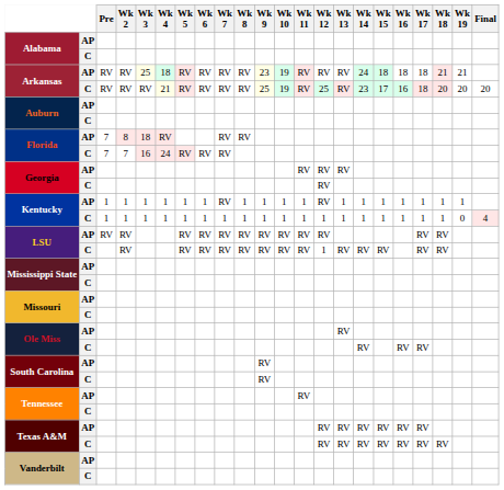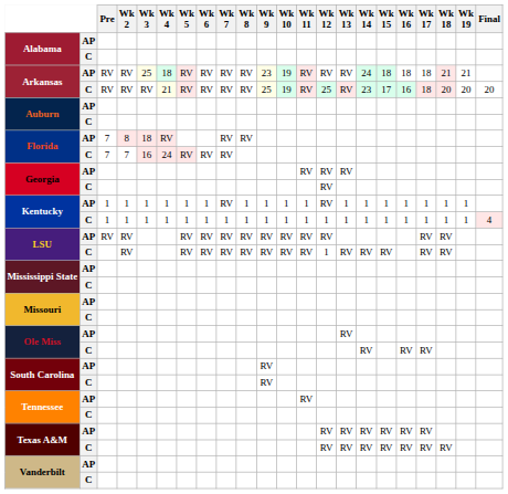 <table class="wikitable" style="white-space:nowrap;font-size:90%;">
 <tr>
 <th colspan=2 style="background:white; border-top-style:hidden; border-left-style:hidden;"> </th>
 <th>Pre</th>
 <th>Wk<br>2</th>
 <th>Wk<br>3</th>
 <th>Wk<br>4</th>
 <th>Wk<br>5</th>
 <th>Wk<br>6</th>
 <th>Wk<br>7</th>
 <th>Wk<br>8</th>
 <th>Wk<br>9</th>
 <th>Wk<br>10</th>
 <th>Wk<br>11</th>
 <th>Wk<br>12</th>
 <th>Wk<br>13</th>
 <th>Wk<br>14</th>
 <th>Wk<br>15</th>
 <th>Wk<br>16</th>
 <th>Wk<br>17</th>
 <th>Wk<br>18</th>
 <th>Wk<br>19</th>
 <th>Final</th>
 </tr>
 <tr style="text-align:center;">
 <th rowspan=2 style="background:#9E1B32; color:#FFFFFF;">Alabama</th>
 <th>AP</th>
 <td style="background:#FFF;"></td>
 <td style="background:#FFF;"></td>
 <td style="background:#FFF;"></td>
 <td style="background:#FFF;"></td>
 <td style="background:#FFF;"></td>
 <td style="background:#FFF;"></td>
 <td style="background:#FFF;"></td>
 <td style="background:#FFF;"></td>
 <td style="background:#FFF;"></td>
 <td style="background:#FFF;"></td>
 <td style="background:#FFF;"></td>
 <td style="background:#FFF;"></td>
 <td style="background:#FFF;"></td>
 <td style="background:#FFF;"></td>
 <td style="background:#FFF;"></td>
 <td style="background:#FFF;"></td>
 <td style="background:#FFF;"></td>
 <td style="background:#FFF;"></td>
 <td style="background:#FFF;"></td>
 <td style="background:#FFF;"></td>
 </tr>
 <tr style="text-align:center;">
 <th>C</th>
 <td style="background:#FFF;"></td>
 <td style="background:#FFF;"></td>
 <td style="background:#FFF;"></td>
 <td style="background:#FFF;"></td>
 <td style="background:#FFF;"></td>
 <td style="background:#FFF;"></td>
 <td style="background:#FFF;"></td>
 <td style="background:#FFF;"></td>
 <td style="background:#FFF;"></td>
 <td style="background:#FFF;"></td>
 <td style="background:#FFF;"></td>
 <td style="background:#FFF;"></td>
 <td style="background:#FFF;"></td>
 <td style="background:#FFF;"></td>
 <td style="background:#FFF;"></td>
 <td style="background:#FFF;"></td>
 <td style="background:#FFF;"></td>
 <td style="background:#FFF;"></td>
 <td style="background:#FFF;"></td>
 <td style="background:#FFF;"></td>
 </tr>
 <tr style="text-align:center;">
 <th rowspan=2 style="background:#9D2235; color:#FFFFFF;">Arkansas</th>
 <th>AP</th>
 <td style="background:#FFF;">RV</td>
 <td style="background:#FFF;">RV</td>
 <td style="background:#FFFFE6;">25</td>
 <td style="background:#D8FFEB;">18</td>
 <td style="background:#FFE6E6;">RV</td>
 <td style="background:#FFF;">RV</td>
 <td style="background:#FFF;">RV</td>
 <td style="background:#FFF;">RV</td>
 <td style="background:#FFFFE6;">23</td>
 <td style="background:#D8FFEB;">19</td>
 <td style="background:#FFE6E6;">RV</td>
 <td style="background:#FFF;">RV</td>
 <td style="background:#FFF;">RV</td>
 <td style="background:#D8FFEB;">24</td>
 <td style="background:#D8FFEB;">18</td>
 <td style="background:#FFF;">18</td>
 <td style="background:#FFF;">18</td>
 <td style="background:#FFE6E6;">21</td>
 <td style="background:#FFF;">21</td>
 <td style="background:#FFF;"></td>
 </tr>
 <tr style="text-align:center;">
 <th>C</th>
 <td style="background:#FFF;">RV</td>
 <td style="background:#FFF;">RV</td>
 <td style="background:#FFF;">RV</td>
 <td style="background:#FFFFE6;">21</td>
 <td style="background:#FFE6E6;">RV</td>
 <td style="background:#FFF;">RV</td>
 <td style="background:#FFF;">RV</td>
 <td style="background:#FFF;">RV</td>
 <td style="background:#FFFFE6;">25</td>
 <td style="background:#D8FFEB;">19</td>
 <td style="background:#FFE6E6;">RV</td>
 <td style="background:#D8FFEB;">25</td>
 <td style="background:#FFE6E6;">RV</td>
 <td style="background:#D8FFEB;">23</td>
 <td style="background:#D8FFEB;">17</td>
 <td style="background:#D8FFEB;">16</td>
 <td style="background:#FFE6E6;">18</td>
 <td style="background:#FFE6E6;">20</td>
 <td style="background:#FFF;">20</td>
 <td style="background:#FFF;">20</td>
 </tr>
 <tr style="text-align:center;">
 <th rowspan=2 style="background:#03244D; color:#F26522;">Auburn</th>
 <th>AP</th>
 <td style="background:#FFF;"></td>
 <td style="background:#FFF;"></td>
 <td style="background:#FFF;"></td>
 <td style="background:#FFF;"></td>
 <td style="background:#FFF;"></td>
 <td style="background:#FFF;"></td>
 <td style="background:#FFF;"></td>
 <td style="background:#FFF;"></td>
 <td style="background:#FFF;"></td>
 <td style="background:#FFF;"></td>
 <td style="background:#FFF;"></td>
 <td style="background:#FFF;"></td>
 <td style="background:#FFF;"></td>
 <td style="background:#FFF;"></td>
 <td style="background:#FFF;"></td>
 <td style="background:#FFF;"></td>
 <td style="background:#FFF;"></td>
 <td style="background:#FFF;"></td>
 <td style="background:#FFF;"></td>
 <td style="background:#FFF;"></td>
 </tr>
 <tr style="text-align:center;">
 <th>C</th>
 <td style="background:#FFF;"></td>
 <td style="background:#FFF;"></td>
 <td style="background:#FFF;"></td>
 <td style="background:#FFF;"></td>
 <td style="background:#FFF;"></td>
 <td style="background:#FFF;"></td>
 <td style="background:#FFF;"></td>
 <td style="background:#FFF;"></td>
 <td style="background:#FFF;"></td>
 <td style="background:#FFF;"></td>
 <td style="background:#FFF;"></td>
 <td style="background:#FFF;"></td>
 <td style="background:#FFF;"></td>
 <td style="background:#FFF;"></td>
 <td style="background:#FFF;"></td>
 <td style="background:#FFF;"></td>
 <td style="background:#FFF;"></td>
 <td style="background:#FFF;"></td>
 <td style="background:#FFF;"></td>
 <td style="background:#FFF;"></td>
 </tr>
 <tr style="text-align:center;">
 <th rowspan=2 style="background:#003087; color:#FA4616;">Florida</th>
 <th>AP</th>
 <td style="background:#FFF;">7</td>
 <td style="background:#FFE6E6;">8</td>
 <td style="background:#FFE6E6;">18</td>
 <td style="background:#FFE6E6;">RV</td>
 <td style="background:#FFF;"></td>
 <td style="background:#FFF;"></td>
 <td style="background:#FFF;">RV</td>
 <td style="background:#FFF;">RV</td>
 <td style="background:#FFF;"></td>
 <td style="background:#FFF;"></td>
 <td style="background:#FFF;"></td>
 <td style="background:#FFF;"></td>
 <td style="background:#FFF;"></td>
 <td style="background:#FFF;"></td>
 <td style="background:#FFF;"></td>
 <td style="background:#FFF;"></td>
 <td style="background:#FFF;"></td>
 <td style="background:#FFF;"></td>
 <td style="background:#FFF;"></td>
 <td style="background:#FFF;"></td>
 </tr>
 <tr style="text-align:center;">
 <th>C</th>
 <td style="background:#FFF;">7</td>
 <td style="background:#FFF;">7</td>
 <td style="background:#FFE6E6;">16</td>
 <td style="background:#FFE6E6;">24</td>
 <td style="background:#FFE6E6;">RV</td>
 <td style="background:#FFF;">RV</td>
 <td style="background:#FFF;">RV</td>
 <td style="background:#FFF;"></td>
 <td style="background:#FFF;"></td>
 <td style="background:#FFF;"></td>
 <td style="background:#FFF;"></td>
 <td style="background:#FFF;"></td>
 <td style="background:#FFF;"></td>
 <td style="background:#FFF;"></td>
 <td style="background:#FFF;"></td>
 <td style="background:#FFF;"></td>
 <td style="background:#FFF;"></td>
 <td style="background:#FFF;"></td>
 <td style="background:#FFF;"></td>
 <td style="background:#FFF;"></td>
 </tr>
 <tr style="text-align:center;">
 <th rowspan=2 style="background:#D60022; color:#000000;">Georgia</th>
 <th>AP</th>
 <td style="background:#FFF;"></td>
 <td style="background:#FFF;"></td>
 <td style="background:#FFF;"></td>
 <td style="background:#FFF;"></td>
 <td style="background:#FFF;"></td>
 <td style="background:#FFF;"></td>
 <td style="background:#FFF;"></td>
 <td style="background:#FFF;"></td>
 <td style="background:#FFF;"></td>
 <td style="background:#FFF;"></td>
 <td style="background:#FFF;">RV</td>
 <td style="background:#FFF;">RV</td>
 <td style="background:#FFF;">RV</td>
 <td style="background:#FFF;"></td>
 <td style="background:#FFF;"></td>
 <td style="background:#FFF;"></td>
 <td style="background:#FFF;"></td>
 <td style="background:#FFF;"></td>
 <td style="background:#FFF;"></td>
 <td style="background:#FFF;"></td>
 </tr>
 <tr style="text-align:center;">
 <th>C</th>
 <td style="background:#FFF;"></td>
 <td style="background:#FFF;"></td>
 <td style="background:#FFF;"></td>
 <td style="background:#FFF;"></td>
 <td style="background:#FFF;"></td>
 <td style="background:#FFF;"></td>
 <td style="background:#FFF;"></td>
 <td style="background:#FFF;"></td>
 <td style="background:#FFF;"></td>
 <td style="background:#FFF;"></td>
 <td style="background:#FFF;"></td>
 <td style="background:#FFF;">RV</td>
 <td style="background:#FFF;"></td>
 <td style="background:#FFF;"></td>
 <td style="background:#FFF;"></td>
 <td style="background:#FFF;"></td>
 <td style="background:#FFF;"></td>
 <td style="background:#FFF;"></td>
 <td style="background:#FFF;"></td>
 <td style="background:#FFF;"></td>
 </tr>
 <tr style="text-align:center;">
 <th rowspan=2 style="background:#0033A0; color:#FFFFFF;">Kentucky</th>
 <th>AP</th>
 <td style="background:#FFF;">1</td>
 <td style="background:#FFF;">1</td>
 <td style="background:#FFF;">1</td>
 <td style="background:#FFF;">1</td>
 <td style="background:#FFF;">1</td>
 <td style="background:#FFF;">1</td>
 <td style="background:#FFF;">RV</td>
 <td style="background:#FFF;">1</td>
 <td style="background:#FFF;">1</td>
 <td style="background:#FFF;">1</td>
 <td style="background:#FFF;">1</td>
 <td style="background:#FFF;">RV</td>
 <td style="background:#FFF;">1</td>
 <td style="background:#FFF;">1</td>
 <td style="background:#FFF;">1</td>
 <td style="background:#FFF;">1</td>
 <td style="background:#FFF;">1</td>
 <td style="background:#FFF;">1</td>
 <td style="background:#FFF;">1</td>
 <td style="background:#FFF;"></td>
 </tr>
 <tr style="text-align:center;">
 <th>C</th>
 <td style="background:#FFF;">1</td>
 <td style="background:#FFF;">1</td>
 <td style="background:#FFF;">1</td>
 <td style="background:#FFF;">1</td>
 <td style="background:#FFF;">1</td>
 <td style="background:#FFF;">1</td>
 <td style="background:#FFF;">1</td>
 <td style="background:#FFF;">1</td>
 <td style="background:#FFF;">1</td>
 <td style="background:#FFF;">1</td>
 <td style="background:#FFF;">1</td>
 <td style="background:#FFF;">1</td>
 <td style="background:#FFF;">1</td>
 <td style="background:#FFF;">1</td>
 <td style="background:#FFF;">1</td>
 <td style="background:#FFF;">1</td>
 <td style="background:#FFF;">1</td>
 <td style="background:#FFF;">1</td>
-<td style="background:#FFF;">0</td>
+<td style="background:#FFF;">1</td>
 <td style="background:#FFE6E6;">4</td>
 </tr>
 <tr style="text-align:center;">
 <th rowspan=2 style="background:#461D7C; color:#FDD023;">LSU</th>
 <th>AP</th>
 <td style="background:#FFF;">RV</td>
 <td style="background:#FFF;">RV</td>
 <td style="background:#FFF;"></td>
 <td style="background:#FFF;"></td>
 <td style="background:#FFF;">RV</td>
 <td style="background:#FFF;">RV</td>
 <td style="background:#FFF;">RV</td>
 <td style="background:#FFF;">RV</td>
 <td style="background:#FFF;">RV</td>
 <td style="background:#FFF;">RV</td>
 <td style="background:#FFF;">RV</td>
 <td style="background:#FFF;">RV</td>
 <td style="background:#FFF;"></td>
 <td style="background:#FFF;"></td>
 <td style="background:#FFF;"></td>
 <td style="background:#FFF;"></td>
 <td style="background:#FFF;">RV</td>
 <td style="background:#FFF;">RV</td>
 <td style="background:#FFF;"></td>
 <td style="background:#FFF;"></td>
 </tr>
 <tr style="text-align:center;">
 <th>C</th>
 <td style="background:#FFF;"></td>
 <td style="background:#FFF;">RV</td>
 <td style="background:#FFF;"></td>
 <td style="background:#FFF;"></td>
 <td style="background:#FFF;">RV</td>
 <td style="background:#FFF;">RV</td>
 <td style="background:#FFF;">RV</td>
 <td style="background:#FFF;">RV</td>
 <td style="background:#FFF;">RV</td>
 <td style="background:#FFF;">RV</td>
 <td style="background:#FFF;">RV</td>
 <td style="background:#FFF;">1</td>
 <td style="background:#FFF;">RV</td>
 <td style="background:#FFF;">RV</td>
 <td style="background:#FFF;">RV</td>
 <td style="background:#FFF;"></td>
 <td style="background:#FFF;">RV</td>
 <td style="background:#FFF;">RV</td>
 <td style="background:#FFF;"></td>
 <td style="background:#FFF;"></td>
 </tr>
 <tr style="text-align:center;">
 <th rowspan=2 style="background:#5D1725; color:#FFFFFF;">Mississippi State</th>
 <th>AP</th>
 <td style="background:#FFF;"></td>
 <td style="background:#FFF;"></td>
 <td style="background:#FFF;"></td>
 <td style="background:#FFF;"></td>
 <td style="background:#FFF;"></td>
 <td style="background:#FFF;"></td>
 <td style="background:#FFF;"></td>
 <td style="background:#FFF;"></td>
 <td style="background:#FFF;"></td>
 <td style="background:#FFF;"></td>
 <td style="background:#FFF;"></td>
 <td style="background:#FFF;"></td>
 <td style="background:#FFF;"></td>
 <td style="background:#FFF;"></td>
 <td style="background:#FFF;"></td>
 <td style="background:#FFF;"></td>
 <td style="background:#FFF;"></td>
 <td style="background:#FFF;"></td>
 <td style="background:#FFF;"></td>
 <td style="background:#FFF;"></td>
 </tr>
 <tr style="text-align:center;">
 <th>C</th>
 <td style="background:#FFF;"></td>
 <td style="background:#FFF;"></td>
 <td style="background:#FFF;"></td>
 <td style="background:#FFF;"></td>
 <td style="background:#FFF;"></td>
 <td style="background:#FFF;"></td>
 <td style="background:#FFF;"></td>
 <td style="background:#FFF;"></td>
 <td style="background:#FFF;"></td>
 <td style="background:#FFF;"></td>
 <td style="background:#FFF;"></td>
 <td style="background:#FFF;"></td>
 <td style="background:#FFF;"></td>
 <td style="background:#FFF;"></td>
 <td style="background:#FFF;"></td>
 <td style="background:#FFF;"></td>
 <td style="background:#FFF;"></td>
 <td style="background:#FFF;"></td>
 <td style="background:#FFF;"></td>
 <td style="background:#FFF;"></td>
 </tr>
 <tr style="text-align:center;">
 <th rowspan=2 style="background:#F1B82D; color:#000000;">Missouri</th>
 <th>AP</th>
 <td style="background:#FFF;"></td>
 <td style="background:#FFF;"></td>
 <td style="background:#FFF;"></td>
 <td style="background:#FFF;"></td>
 <td style="background:#FFF;"></td>
 <td style="background:#FFF;"></td>
 <td style="background:#FFF;"></td>
 <td style="background:#FFF;"></td>
 <td style="background:#FFF;"></td>
 <td style="background:#FFF;"></td>
 <td style="background:#FFF;"></td>
 <td style="background:#FFF;"></td>
 <td style="background:#FFF;"></td>
 <td style="background:#FFF;"></td>
 <td style="background:#FFF;"></td>
 <td style="background:#FFF;"></td>
 <td style="background:#FFF;"></td>
 <td style="background:#FFF;"></td>
 <td style="background:#FFF;"></td>
 <td style="background:#FFF;"></td>
 </tr>
 <tr style="text-align:center;">
 <th>C</th>
 <td style="background:#FFF;"></td>
 <td style="background:#FFF;"></td>
 <td style="background:#FFF;"></td>
 <td style="background:#FFF;"></td>
 <td style="background:#FFF;"></td>
 <td style="background:#FFF;"></td>
 <td style="background:#FFF;"></td>
 <td style="background:#FFF;"></td>
 <td style="background:#FFF;"></td>
 <td style="background:#FFF;"></td>
 <td style="background:#FFF;"></td>
 <td style="background:#FFF;"></td>
 <td style="background:#FFF;"></td>
 <td style="background:#FFF;"></td>
 <td style="background:#FFF;"></td>
 <td style="background:#FFF;"></td>
 <td style="background:#FFF;"></td>
 <td style="background:#FFF;"></td>
 <td style="background:#FFF;"></td>
 <td style="background:#FFF;"></td>
 </tr>
 <tr style="text-align:center;">
 <th rowspan=2 style="background:#14213D; color:#CE1126;">Ole Miss</th>
 <th>AP</th>
 <td style="background:#FFF;"></td>
 <td style="background:#FFF;"></td>
 <td style="background:#FFF;"></td>
 <td style="background:#FFF;"></td>
 <td style="background:#FFF;"></td>
 <td style="background:#FFF;"></td>
 <td style="background:#FFF;"></td>
 <td style="background:#FFF;"></td>
 <td style="background:#FFF;"></td>
 <td style="background:#FFF;"></td>
 <td style="background:#FFF;"></td>
 <td style="background:#FFF;"></td>
 <td style="background:#FFF;">RV</td>
 <td style="background:#FFF;"></td>
 <td style="background:#FFF;"></td>
 <td style="background:#FFF;"></td>
 <td style="background:#FFF;"></td>
 <td style="background:#FFF;"></td>
 <td style="background:#FFF;"></td>
 <td style="background:#FFF;"></td>
 </tr>
 <tr style="text-align:center;">
 <th>C</th>
 <td style="background:#FFF;"></td>
 <td style="background:#FFF;"></td>
 <td style="background:#FFF;"></td>
 <td style="background:#FFF;"></td>
 <td style="background:#FFF;"></td>
 <td style="background:#FFF;"></td>
 <td style="background:#FFF;"></td>
 <td style="background:#FFF;"></td>
 <td style="background:#FFF;"></td>
 <td style="background:#FFF;"></td>
 <td style="background:#FFF;"></td>
 <td style="background:#FFF;"></td>
 <td style="background:#FFF;"></td>
 <td style="background:#FFF;">RV</td>
 <td style="background:#FFF;"></td>
 <td style="background:#FFF;">RV</td>
 <td style="background:#FFF;">RV</td>
 <td style="background:#FFF;"></td>
 <td style="background:#FFF;"></td>
 <td style="background:#FFF;"></td>
 </tr>
 <tr style="text-align:center;">
 <th rowspan=2 style="background:#73000A; color:#FFFFFF;">South Carolina</th>
 <th>AP</th>
 <td style="background:#FFF;"></td>
 <td style="background:#FFF;"></td>
 <td style="background:#FFF;"></td>
 <td style="background:#FFF;"></td>
 <td style="background:#FFF;"></td>
 <td style="background:#FFF;"></td>
 <td style="background:#FFF;"></td>
 <td style="background:#FFF;"></td>
 <td style="background:#FFF;">RV</td>
 <td style="background:#FFF;"></td>
 <td style="background:#FFF;"></td>
 <td style="background:#FFF;"></td>
 <td style="background:#FFF;"></td>
 <td style="background:#FFF;"></td>
 <td style="background:#FFF;"></td>
 <td style="background:#FFF;"></td>
 <td style="background:#FFF;"></td>
 <td style="background:#FFF;"></td>
 <td style="background:#FFF;"></td>
 <td style="background:#FFF;"></td>
 </tr>
 <tr style="text-align:center;">
 <th>C</th>
 <td style="background:#FFF;"></td>
 <td style="background:#FFF;"></td>
 <td style="background:#FFF;"></td>
 <td style="background:#FFF;"></td>
 <td style="background:#FFF;"></td>
 <td style="background:#FFF;"></td>
 <td style="background:#FFF;"></td>
 <td style="background:#FFF;"></td>
 <td style="background:#FFF;">RV</td>
 <td style="background:#FFF;"></td>
 <td style="background:#FFF;"></td>
 <td style="background:#FFF;"></td>
 <td style="background:#FFF;"></td>
 <td style="background:#FFF;"></td>
 <td style="background:#FFF;"></td>
 <td style="background:#FFF;"></td>
 <td style="background:#FFF;"></td>
 <td style="background:#FFF;"></td>
 <td style="background:#FFF;"></td>
 <td style="background:#FFF;"></td>
 </tr>
 <tr style="text-align:center;">
 <th rowspan=2 style="background:#FF8200; color:#FFFFFF;">Tennessee</th>
 <th>AP</th>
 <td style="background:#FFF;"></td>
 <td style="background:#FFF;"></td>
 <td style="background:#FFF;"></td>
 <td style="background:#FFF;"></td>
 <td style="background:#FFF;"></td>
 <td style="background:#FFF;"></td>
 <td style="background:#FFF;"></td>
 <td style="background:#FFF;"></td>
 <td style="background:#FFF;"></td>
 <td style="background:#FFF;"></td>
 <td style="background:#FFF;">RV</td>
 <td style="background:#FFF;"></td>
 <td style="background:#FFF;"></td>
 <td style="background:#FFF;"></td>
 <td style="background:#FFF;"></td>
 <td style="background:#FFF;"></td>
 <td style="background:#FFF;"></td>
 <td style="background:#FFF;"></td>
 <td style="background:#FFF;"></td>
 <td style="background:#FFF;"></td>
 </tr>
 <tr style="text-align:center;">
 <th>C</th>
 <td style="background:#FFF;"></td>
 <td style="background:#FFF;"></td>
 <td style="background:#FFF;"></td>
 <td style="background:#FFF;"></td>
 <td style="background:#FFF;"></td>
 <td style="background:#FFF;"></td>
 <td style="background:#FFF;"></td>
 <td style="background:#FFF;"></td>
 <td style="background:#FFF;"></td>
 <td style="background:#FFF;"></td>
 <td style="background:#FFF;"></td>
 <td style="background:#FFF;"></td>
 <td style="background:#FFF;"></td>
 <td style="background:#FFF;"></td>
 <td style="background:#FFF;"></td>
 <td style="background:#FFF;"></td>
 <td style="background:#FFF;"></td>
 <td style="background:#FFF;"></td>
 <td style="background:#FFF;"></td>
 <td style="background:#FFF;"></td>
 </tr>
 <tr style="text-align:center;">
 <th rowspan=2 style="background:#500000; color:#FFFFFF;">Texas A&M</th>
 <th>AP</th>
 <td style="background:#FFF;"></td>
 <td style="background:#FFF;"></td>
 <td style="background:#FFF;"></td>
 <td style="background:#FFF;"></td>
 <td style="background:#FFF;"></td>
 <td style="background:#FFF;"></td>
 <td style="background:#FFF;"></td>
 <td style="background:#FFF;"></td>
 <td style="background:#FFF;"></td>
 <td style="background:#FFF;"></td>
 <td style="background:#FFF;"></td>
 <td style="background:#FFF;">RV</td>
 <td style="background:#FFF;">RV</td>
 <td style="background:#FFF;">RV</td>
 <td style="background:#FFF;">RV</td>
 <td style="background:#FFF;">RV</td>
 <td style="background:#FFF;">RV</td>
 <td style="background:#FFF;"></td>
 <td style="background:#FFF;"></td>
 <td style="background:#FFF;"></td>
 </tr>
 <tr style="text-align:center;">
 <th>C</th>
 <td style="background:#FFF;"></td>
 <td style="background:#FFF;"></td>
 <td style="background:#FFF;"></td>
 <td style="background:#FFF;"></td>
 <td style="background:#FFF;"></td>
 <td style="background:#FFF;"></td>
 <td style="background:#FFF;"></td>
 <td style="background:#FFF;"></td>
 <td style="background:#FFF;"></td>
 <td style="background:#FFF;"></td>
 <td style="background:#FFF;"></td>
 <td style="background:#FFF;">RV</td>
 <td style="background:#FFF;">RV</td>
 <td style="background:#FFF;">RV</td>
 <td style="background:#FFF;">RV</td>
 <td style="background:#FFF;">RV</td>
 <td style="background:#FFF;">RV</td>
 <td style="background:#FFF;">RV</td>
 <td style="background:#FFF;"></td>
 <td style="background:#FFF;"></td>
 </tr>
 <tr style="text-align:center;">
 <th rowspan=2 style="background:#CEB888; color:#000000;">Vanderbilt</th>
 <th>AP</th>
 <td style="background:#FFF;"></td>
 <td style="background:#FFF;"></td>
 <td style="background:#FFF;"></td>
 <td style="background:#FFF;"></td>
 <td style="background:#FFF;"></td>
 <td style="background:#FFF;"></td>
 <td style="background:#FFF;"></td>
 <td style="background:#FFF;"></td>
 <td style="background:#FFF;"></td>
 <td style="background:#FFF;"></td>
 <td style="background:#FFF;"></td>
 <td style="background:#FFF;"></td>
 <td style="background:#FFF;"></td>
 <td style="background:#FFF;"></td>
 <td style="background:#FFF;"></td>
 <td style="background:#FFF;"></td>
 <td style="background:#FFF;"></td>
 <td style="background:#FFF;"></td>
 <td style="background:#FFF;"></td>
 <td style="background:#FFF;"></td>
 </tr>
 <tr style="text-align:center;">
 <th>C</th>
 <td style="background:#FFF;"></td>
 <td style="background:#FFF;"></td>
 <td style="background:#FFF;"></td>
 <td style="background:#FFF;"></td>
 <td style="background:#FFF;"></td>
 <td style="background:#FFF;"></td>
 <td style="background:#FFF;"></td>
 <td style="background:#FFF;"></td>
 <td style="background:#FFF;"></td>
 <td style="background:#FFF;"></td>
 <td style="background:#FFF;"></td>
 <td style="background:#FFF;"></td>
 <td style="background:#FFF;"></td>
 <td style="background:#FFF;"></td>
 <td style="background:#FFF;"></td>
 <td style="background:#FFF;"></td>
 <td style="background:#FFF;"></td>
 <td style="background:#FFF;"></td>
 <td style="background:#FFF;"></td>
 <td style="background:#FFF;"></td>
 </tr>
 </table>
